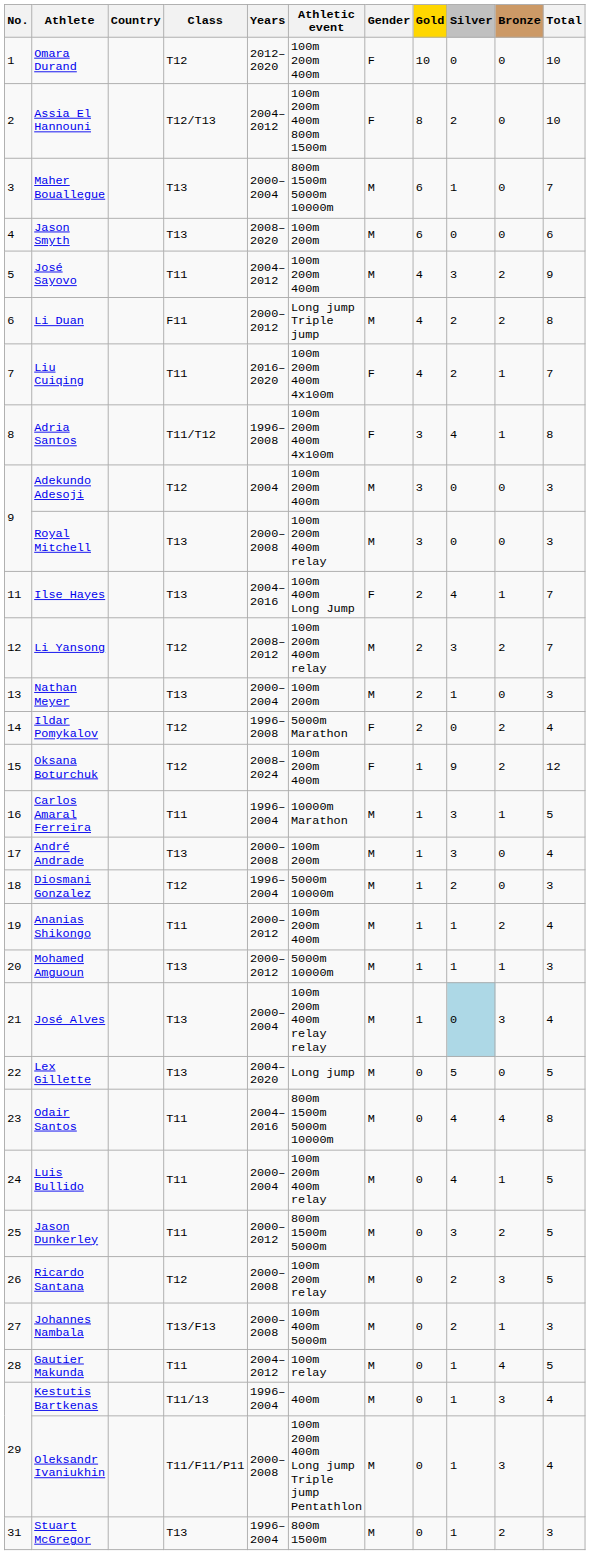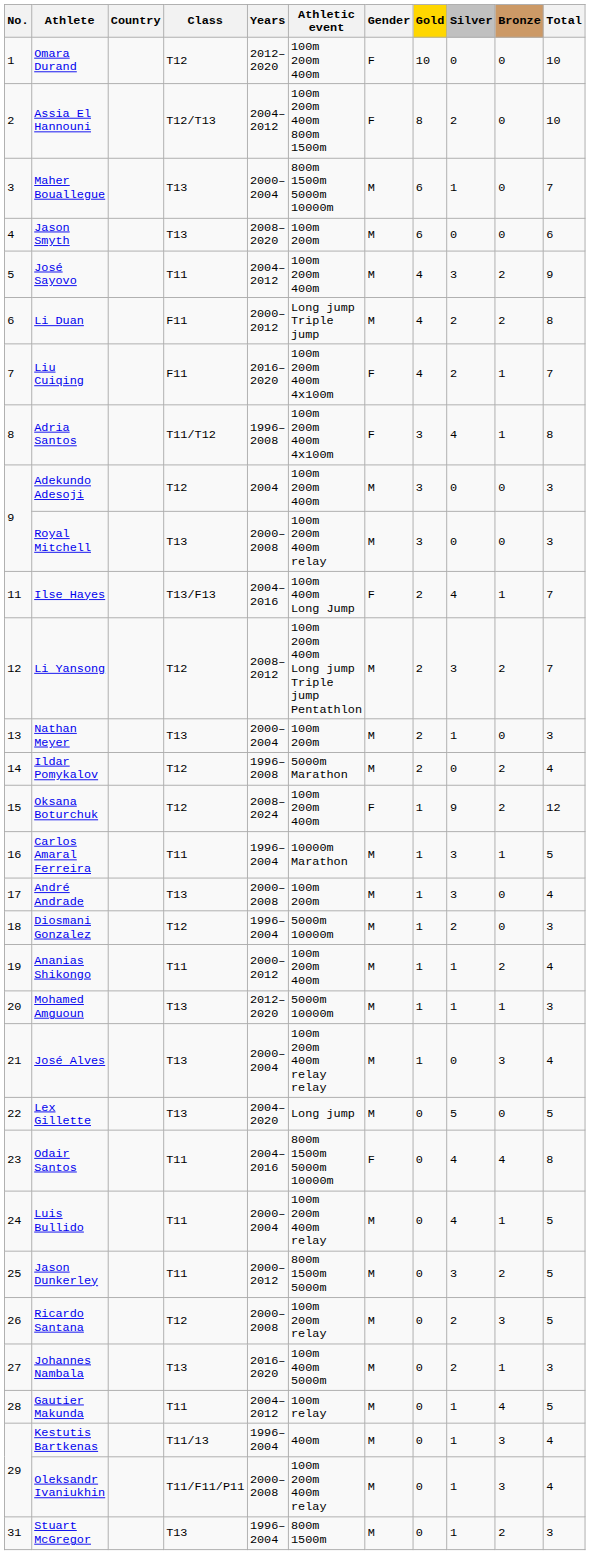 <table class="wikitable sortable">
 <tr>
 <th>No.</th>
 <th>Athlete</th>
 <th>Country</th>
 <th>Class</th>
 <th>Years</th>
 <th>Athletic event</th>
 <th>Gender</th>
 <th style="background:gold; width:4.0em; font-weight:bold;">Gold</th>
 <th style="background:silver; width:4.0em; font-weight:bold;">Silver</th>
 <th style="background:#c96; width:4.0em; font-weight:bold;">Bronze</th>
 <th style="width:4.0em;">Total</th>
 </tr>
 <tr>
 <td>1</td>
 <td><a href='#'>Omara Durand</a></td>
 <td></td>
 <td>T12</td>
 <td>2012–2020</td>
 <td>100m<br> 200m<br> 400m</td>
 <td>F</td>
 <td>10</td>
 <td>0</td>
 <td>0</td>
 <td>10</td>
 </tr>
 <tr>
 <td>2</td>
 <td><a href='#'>Assia El Hannouni</a></td>
 <td></td>
 <td>T12/T13</td>
 <td>2004–2012</td>
 <td>100m<br> 200m<br> 400m<br> 800m<br> 1500m</td>
 <td>F</td>
 <td>8</td>
 <td>2</td>
 <td>0</td>
 <td>10</td>
 </tr>
 <tr>
 <td>3</td>
 <td><a href='#'>Maher Bouallegue</a></td>
 <td></td>
 <td>T13</td>
 <td>2000–2004</td>
 <td>800m<br> 1500m<br> 5000m<br>10000m</td>
 <td>M</td>
 <td>6</td>
 <td>1</td>
 <td>0</td>
 <td>7</td>
 </tr>
 <tr>
 <td>4</td>
 <td><a href='#'>Jason Smyth</a></td>
 <td></td>
 <td>T13</td>
 <td>2008–2020</td>
 <td>100m<br> 200m</td>
 <td>M</td>
 <td>6</td>
 <td>0</td>
 <td>0</td>
 <td>6</td>
 </tr>
 <tr>
 <td>5</td>
 <td><a href='#'>José Sayovo</a></td>
 <td></td>
 <td>T11</td>
 <td>2004–2012</td>
 <td>100m<br> 200m<br>400m</td>
 <td>M</td>
 <td>4</td>
 <td>3</td>
 <td>2</td>
 <td>9</td>
 </tr>
 <tr>
 <td>6</td>
 <td><a href='#'>Li Duan</a></td>
 <td></td>
 <td>F11</td>
 <td>2000–2012</td>
 <td>Long jump<br> Triple jump</td>
 <td>M</td>
 <td>4</td>
 <td>2</td>
 <td>2</td>
 <td>8</td>
 </tr>
 <tr>
 <td>7</td>
 <td><a href='#'>Liu Cuiqing</a></td>
 <td></td>
-<td>T11</td>
+<td>F11</td>
 <td>2016–2020</td>
 <td>100m <br>200m <br>400m <br>4x100m</td>
 <td>F</td>
 <td>4</td>
 <td>2</td>
 <td>1</td>
 <td>7</td>
 </tr>
 <tr>
 <td>8</td>
 <td><a href='#'>Adria Santos</a></td>
 <td></td>
 <td>T11/T12</td>
 <td>1996–2008</td>
 <td>100m <br>200m <br>400m <br>4x100m</td>
 <td>F</td>
 <td>3</td>
 <td>4</td>
 <td>1</td>
 <td>8</td>
 </tr>
 <tr>
 <td rowspan=2>9</td>
 <td><a href='#'>Adekundo Adesoji</a></td>
 <td></td>
 <td>T12</td>
 <td>2004</td>
 <td>100m<br> 200m<br>400m</td>
 <td>M</td>
 <td>3</td>
 <td>0</td>
 <td>0</td>
 <td>3</td>
 </tr>
 <tr>
 <td><a href='#'>Royal Mitchell</a></td>
 <td></td>
 <td>T13</td>
 <td>2000–2008</td>
 <td>100m<br> 200m<br> 400m<br>  relay</td>
 <td>M</td>
 <td>3</td>
 <td>0</td>
 <td>0</td>
 <td>3</td>
 </tr>
 <tr>
 <td>11</td>
 <td><a href='#'>Ilse Hayes</a></td>
 <td></td>
-<td>T13</td>
+<td>T13/F13</td>
 <td>2004–2016</td>
 <td>100m<br> 400m<br> Long Jump</td>
 <td>F</td>
 <td>2</td>
 <td>4</td>
 <td>1</td>
 <td>7</td>
 </tr>
 <tr>
 <td>12</td>
 <td><a href='#'>Li Yansong</a></td>
 <td></td>
 <td>T12</td>
 <td>2008–2012</td>
-<td>100m<br> 200m<br> 400m<br>  relay</td>
+<td>100m<br> 200m<br> 400m<br> Long jump<br> Triple jump<br> Pentathlon</td>
 <td>M</td>
 <td>2</td>
 <td>3</td>
 <td>2</td>
 <td>7</td>
 </tr>
 <tr>
 <td>13</td>
 <td><a href='#'>Nathan Meyer</a></td>
 <td></td>
 <td>T13</td>
 <td>2000–2004</td>
 <td>100m<br> 200m</td>
 <td>M</td>
 <td>2</td>
 <td>1</td>
 <td>0</td>
 <td>3</td>
 </tr>
 <tr>
 <td>14</td>
 <td><a href='#'>Ildar Pomykalov</a></td>
 <td></td>
 <td>T12</td>
 <td>1996–2008</td>
 <td>5000m<br> Marathon</td>
-<td>F</td>
+<td>M</td>
 <td>2</td>
 <td>0</td>
 <td>2</td>
 <td>4</td>
 </tr>
 <tr>
 <td>15</td>
 <td><a href='#'>Oksana Boturchuk</a></td>
 <td></td>
 <td>T12</td>
 <td>2008–2024</td>
 <td>100m<br> 200m<br> 400m</td>
 <td>F</td>
 <td>1</td>
 <td>9</td>
 <td>2</td>
 <td>12</td>
 </tr>
 <tr>
 <td>16</td>
 <td><a href='#'>Carlos Amaral Ferreira</a></td>
 <td></td>
 <td>T11</td>
 <td>1996–2004</td>
 <td>10000m<br> Marathon</td>
 <td>M</td>
 <td>1</td>
 <td>3</td>
 <td>1</td>
 <td>5</td>
 </tr>
 <tr>
 <td>17</td>
 <td><a href='#'>André Andrade</a></td>
 <td></td>
 <td>T13</td>
 <td>2000–2008</td>
 <td>100m<br> 200m</td>
 <td>M</td>
 <td>1</td>
 <td>3</td>
 <td>0</td>
 <td>4</td>
 </tr>
 <tr>
 <td>18</td>
 <td><a href='#'>Diosmani Gonzalez</a></td>
 <td></td>
 <td>T12</td>
 <td>1996–2004</td>
 <td>5000m<br> 10000m</td>
 <td>M</td>
 <td>1</td>
 <td>2</td>
 <td>0</td>
 <td>3</td>
 </tr>
 <tr>
 <td>19</td>
 <td><a href='#'>Ananias Shikongo</a></td>
 <td></td>
 <td>T11</td>
 <td>2000–2012</td>
 <td>100m<br> 200m<br> 400m</td>
 <td>M</td>
 <td>1</td>
 <td>1</td>
 <td>2</td>
 <td>4</td>
 </tr>
 <tr>
 <td>20</td>
 <td><a href='#'>Mohamed Amguoun</a></td>
 <td></td>
 <td>T13</td>
-<td>2000–2012</td>
+<td>2012–2020</td>
 <td>5000m<br> 10000m</td>
 <td>M</td>
 <td>1</td>
 <td>1</td>
 <td>1</td>
 <td>3</td>
 </tr>
 <tr>
 <td>21</td>
 <td><a href='#'>José Alves</a></td>
 <td></td>
 <td>T13</td>
 <td>2000–2004</td>
 <td>100m<br> 200m<br> 400m<br>  relay<br>  relay</td>
 <td>M</td>
 <td>1</td>
-<td style="background: lightblue;">0</td>
+<td>0</td>
 <td>3</td>
 <td>4</td>
 </tr>
 <tr>
 <td>22</td>
 <td><a href='#'>Lex Gillette</a></td>
 <td></td>
 <td>T13</td>
 <td>2004–2020</td>
 <td>Long jump</td>
 <td>M</td>
 <td>0</td>
 <td>5</td>
 <td>0</td>
 <td>5</td>
 </tr>
 <tr>
 <td>23</td>
 <td><a href='#'>Odair Santos</a></td>
 <td></td>
 <td>T11</td>
 <td>2004–2016</td>
 <td>800m<br> 1500m<br> 5000m<br> 10000m</td>
-<td>M</td>
+<td>F</td>
 <td>0</td>
 <td>4</td>
 <td>4</td>
 <td>8</td>
 </tr>
 <tr>
 <td>24</td>
 <td><a href='#'>Luis Bullido</a></td>
 <td></td>
 <td>T11</td>
 <td>2000–2004</td>
 <td>100m<br> 200m<br> 400m<br>  relay</td>
 <td>M</td>
 <td>0</td>
 <td>4</td>
 <td>1</td>
 <td>5</td>
 </tr>
 <tr>
 <td>25</td>
 <td><a href='#'>Jason Dunkerley</a></td>
 <td></td>
 <td>T11</td>
 <td>2000–2012</td>
 <td>800m<br> 1500m<br> 5000m</td>
 <td>M</td>
 <td>0</td>
 <td>3</td>
 <td>2</td>
 <td>5</td>
 </tr>
 <tr>
 <td>26</td>
 <td><a href='#'>Ricardo Santana</a></td>
 <td></td>
 <td>T12</td>
 <td>2000–2008</td>
 <td>100m<br> 200m<br>  relay</td>
 <td>M</td>
 <td>0</td>
 <td>2</td>
 <td>3</td>
 <td>5</td>
 </tr>
 <tr>
 <td>27</td>
 <td><a href='#'>Johannes Nambala</a></td>
 <td></td>
-<td>T13/F13</td>
-<td>2000–2008</td>
+<td>T13</td>
+<td>2016–2020</td>
 <td>100m<br> 400m<br> 5000m</td>
 <td>M</td>
 <td>0</td>
 <td>2</td>
 <td>1</td>
 <td>3</td>
 </tr>
 <tr>
 <td>28</td>
 <td><a href='#'>Gautier Makunda</a></td>
 <td></td>
 <td>T11</td>
 <td>2004–2012</td>
 <td>100m<br>  relay</td>
 <td>M</td>
 <td>0</td>
 <td>1</td>
 <td>4</td>
 <td>5</td>
 </tr>
 <tr>
 <td rowspan=2>29</td>
 <td><a href='#'>Kestutis Bartkenas</a></td>
 <td></td>
 <td>T11/13</td>
 <td>1996–2004</td>
 <td>400m</td>
 <td>M</td>
 <td>0</td>
 <td>1</td>
 <td>3</td>
 <td>4</td>
 </tr>
 <tr>
 <td><a href='#'>Oleksandr Ivaniukhin</a></td>
 <td></td>
 <td>T11/F11/P11</td>
 <td>2000–2008</td>
-<td>100m<br> 200m<br> 400m<br> Long jump<br> Triple jump<br> Pentathlon</td>
+<td>100m<br> 200m<br> 400m<br>  relay</td>
 <td>M</td>
 <td>0</td>
 <td>1</td>
 <td>3</td>
 <td>4</td>
 </tr>
 <tr>
 <td>31</td>
 <td><a href='#'>Stuart McGregor</a></td>
 <td></td>
 <td>T13</td>
 <td>1996–2004</td>
 <td>800m<br> 1500m</td>
 <td>M</td>
 <td>0</td>
 <td>1</td>
 <td>2</td>
 <td>3</td>
 </tr>
 </table>
